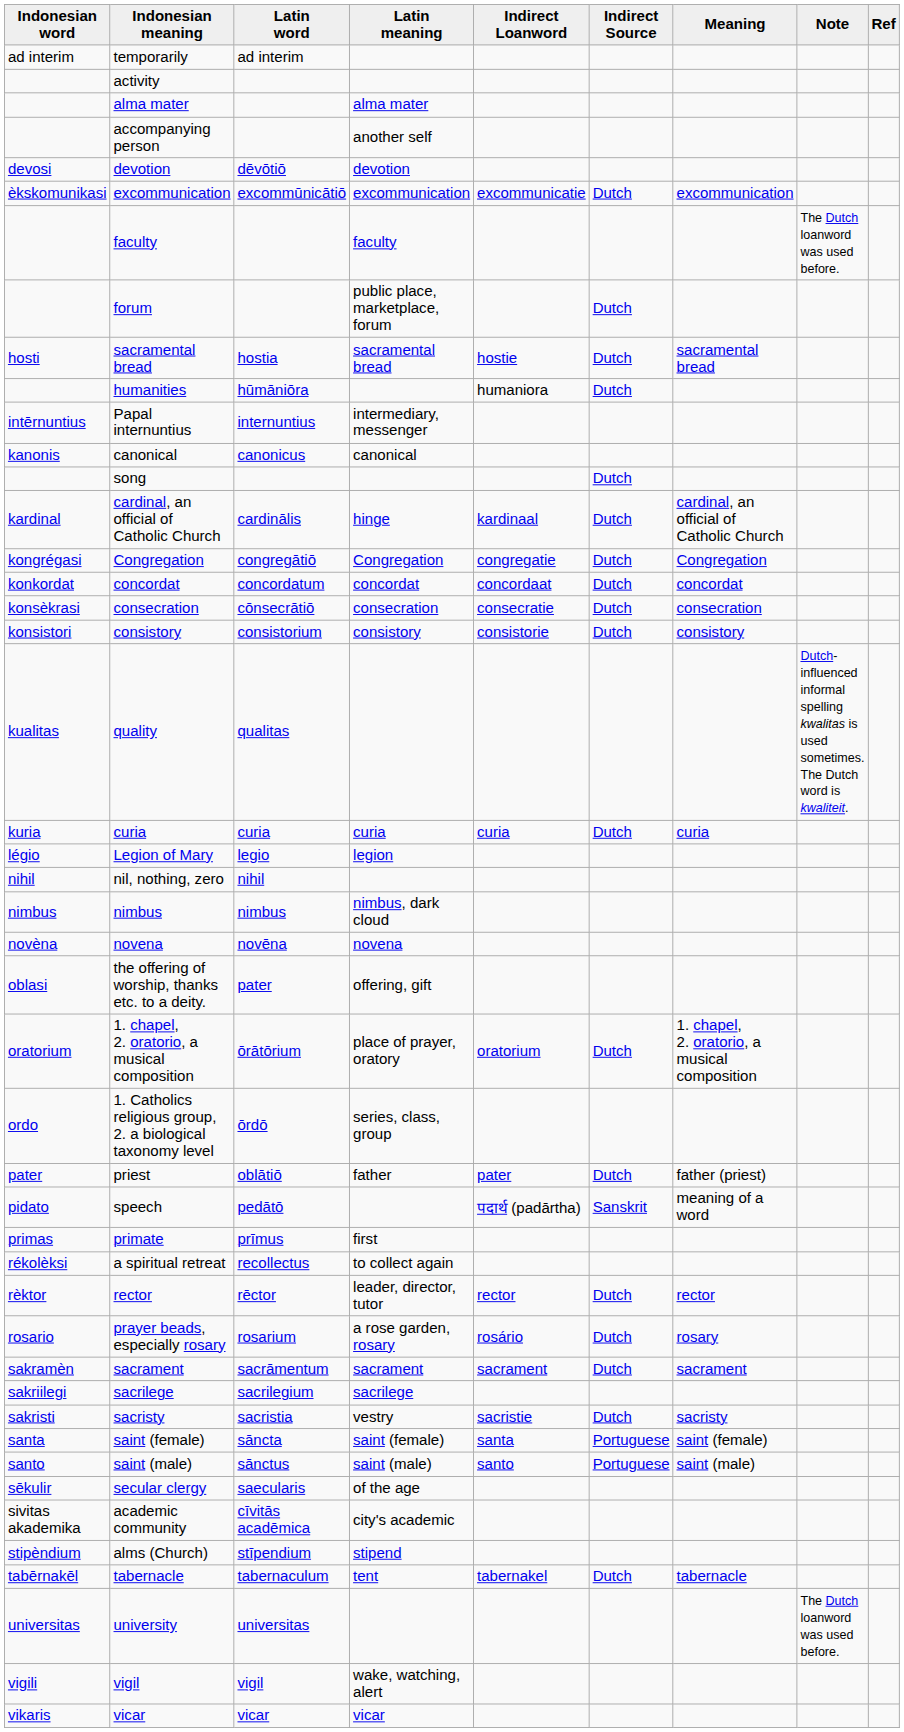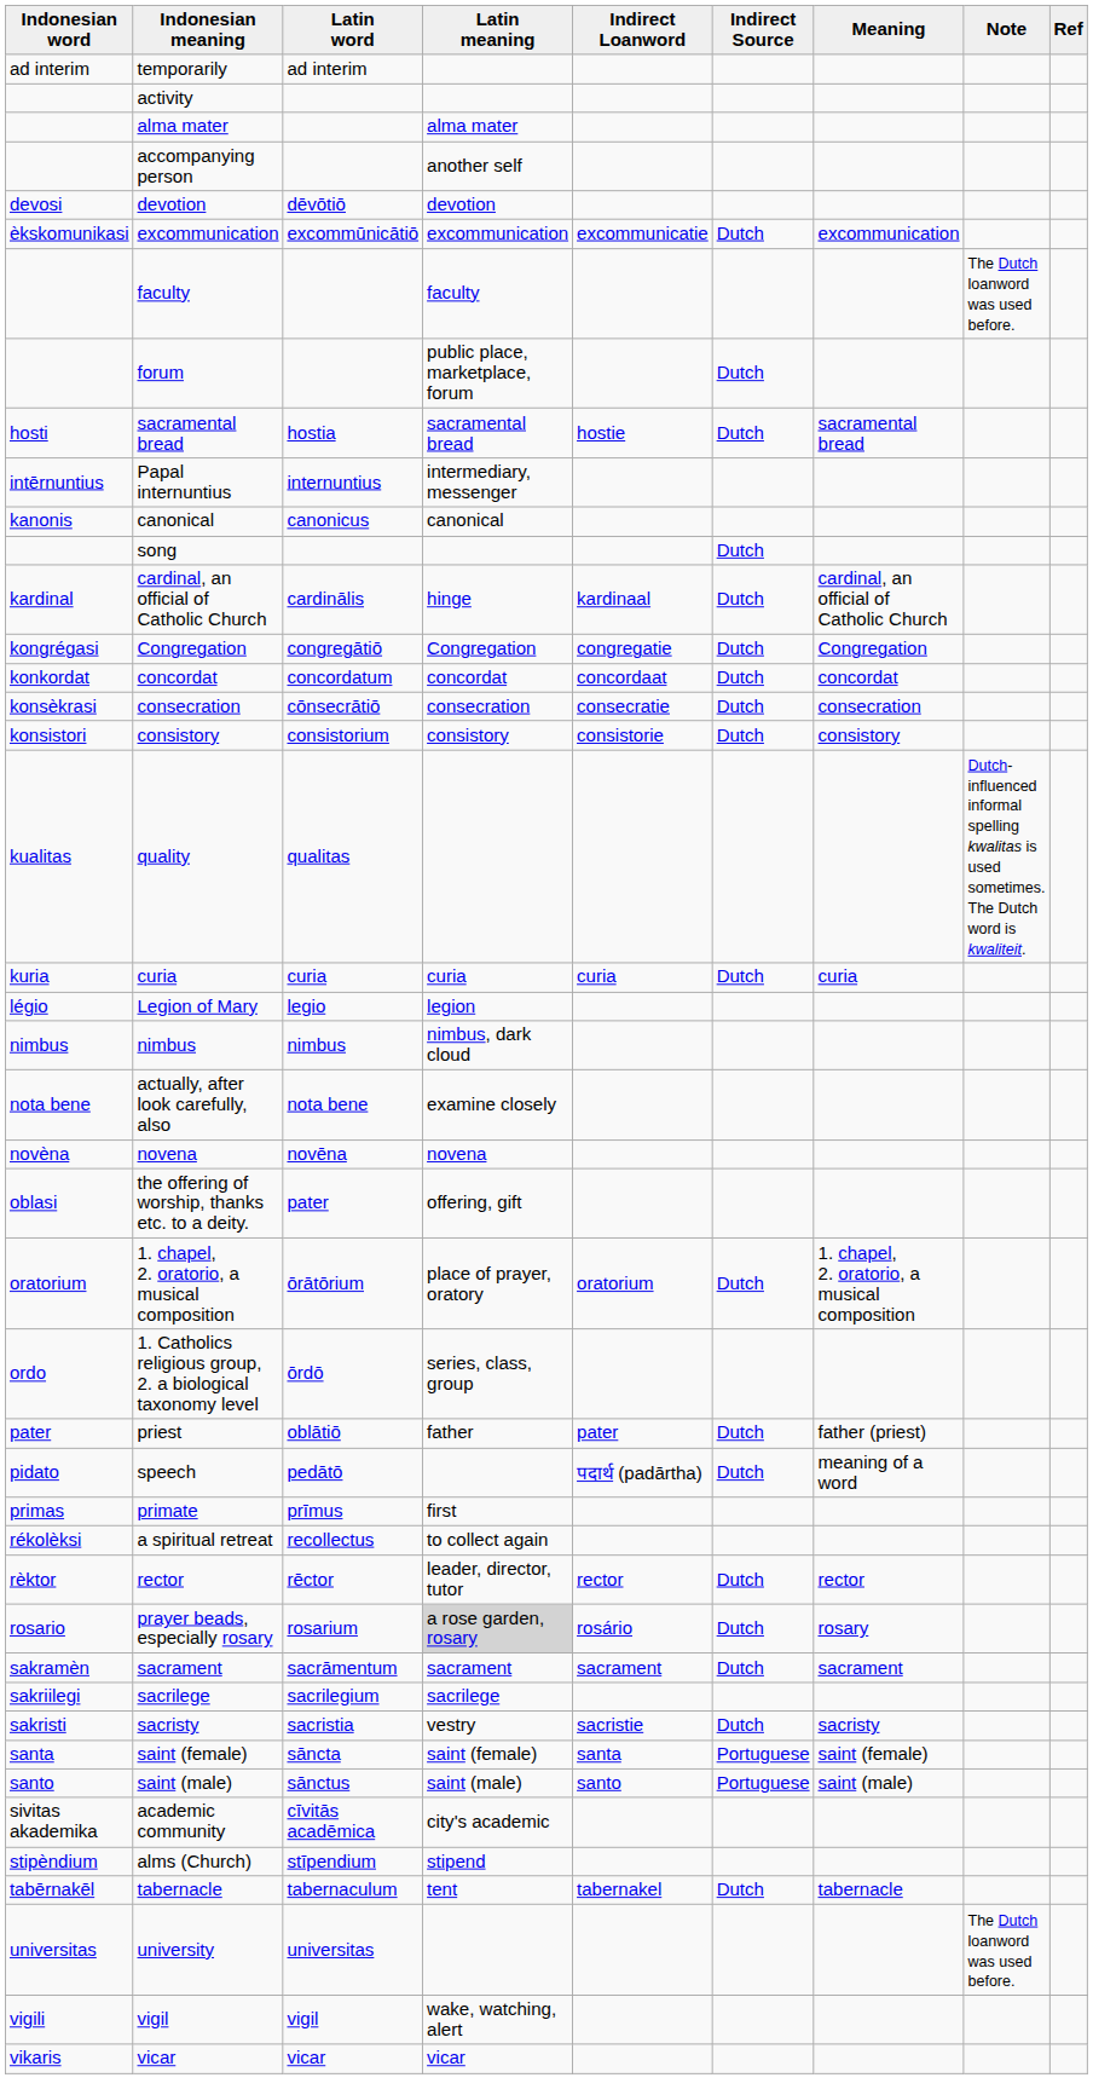 <table class="wikitable">
 <tr>
 <th style="background:#efefef;">Indonesian<br>word</th>
 <th style="background:#efefef;">Indonesian<br>meaning</th>
 <th style="background:#efefef;">Latin<br>word</th>
 <th style="background:#efefef;">Latin<br>meaning</th>
 <th style="background:#efefef;">Indirect<br>Loanword</th>
 <th style="background:#efefef;">Indirect<br>Source</th>
 <th style="background:#efefef;">Meaning</th>
 <th style="background:#efefef;">Note</th>
 <th style="background:#efefef;">Ref</th>
 </tr>
 <tr>
 <td>ad interim</td>
 <td>temporarily</td>
 <td>ad interim</td>
 <td></td>
 <td></td>
 <td></td>
 <td></td>
 <td></td>
 <td></td>
 </tr>
 <tr>
 <td></td>
 <td>activity</td>
 <td></td>
 <td></td>
 <td></td>
 <td></td>
 <td></td>
 <td></td>
 <td></td>
 </tr>
 <tr>
 <td></td>
 <td><a href='#'>alma mater</a></td>
 <td> </td>
 <td><a href='#'>alma mater</a></td>
 <td></td>
 <td></td>
 <td></td>
 <td></td>
 <td></td>
 </tr>
 <tr>
 <td></td>
 <td>accompanying person</td>
 <td></td>
 <td>another self</td>
 <td></td>
 <td></td>
 <td></td>
 <td></td>
 <td></td>
 </tr>
 <tr>
 <td><a href='#'>devosi</a></td>
 <td><a href='#'>devotion</a></td>
 <td><a href='#'>dēvōtiō</a></td>
 <td><a href='#'>devotion</a></td>
 <td></td>
 <td></td>
 <td></td>
 <td></td>
 <td></td>
 </tr>
 <tr>
 <td><a href='#'>èkskomunikasi</a></td>
 <td><a href='#'>excommunication</a></td>
 <td><a href='#'>excommūnicātiō</a></td>
 <td><a href='#'>excommunication</a></td>
 <td><a href='#'>excommunicatie</a></td>
 <td><a href='#'>Dutch</a></td>
 <td><a href='#'>excommunication</a></td>
 <td></td>
 <td></td>
 </tr>
 <tr>
 <td></td>
 <td><a href='#'>faculty</a></td>
 <td></td>
 <td><a href='#'>faculty</a></td>
 <td></td>
 <td></td>
 <td></td>
 <td><small>The <a href='#'>Dutch</a> loanword <em></em> was used before.</small></td>
 <td></td>
 </tr>
 <tr>
 <td></td>
 <td><a href='#'>forum</a></td>
 <td></td>
 <td>public place, marketplace, forum</td>
 <td></td>
 <td><a href='#'>Dutch</a></td>
 <td></td>
 <td></td>
 <td></td>
 </tr>
 <tr>
 <td><a href='#'>hosti</a></td>
 <td><a href='#'>sacramental bread</a></td>
 <td><a href='#'>hostia</a></td>
 <td><a href='#'>sacramental bread</a></td>
 <td><a href='#'>hostie</a></td>
 <td><a href='#'>Dutch</a></td>
 <td><a href='#'>sacramental bread</a></td>
-<td></td>
-<td></td>
-</tr>
-<tr>
-<td></td>
-<td><a href='#'>humanities</a></td>
-<td><a href='#'>hūmāniōra</a></td>
-<td></td>
-<td>humaniora</td>
-<td><a href='#'>Dutch</a></td>
-<td></td>
 <td></td>
 <td></td>
 </tr>
 <tr>
 <td><a href='#'>intērnuntius</a></td>
 <td>Papal internuntius</td>
 <td><a href='#'>internuntius</a></td>
 <td>intermediary, messenger</td>
 <td></td>
 <td></td>
 <td></td>
 <td></td>
 <td></td>
 </tr>
 <tr>
 <td><a href='#'>kanonis</a></td>
 <td>canonical</td>
 <td><a href='#'>canonicus</a></td>
 <td>canonical</td>
 <td></td>
 <td></td>
 <td></td>
 <td></td>
 <td></td>
 </tr>
 <tr>
 <td></td>
 <td>song</td>
 <td></td>
 <td></td>
 <td></td>
 <td><a href='#'>Dutch</a></td>
 <td></td>
 <td></td>
 <td></td>
 </tr>
 <tr>
 <td><a href='#'>kardinal</a></td>
 <td><a href='#'>cardinal</a>, an official of Catholic Church</td>
 <td><a href='#'>cardinālis</a></td>
 <td><a href='#'>hinge</a></td>
 <td><a href='#'>kardinaal</a></td>
 <td><a href='#'>Dutch</a></td>
 <td><a href='#'>cardinal</a>, an official of Catholic Church</td>
 <td></td>
 <td></td>
 </tr>
 <tr>
 <td><a href='#'>kongrégasi</a></td>
 <td><a href='#'>Congregation</a></td>
 <td><a href='#'>congregātiō</a></td>
 <td><a href='#'>Congregation</a></td>
 <td><a href='#'>congregatie</a></td>
 <td><a href='#'>Dutch</a></td>
 <td><a href='#'>Congregation</a></td>
 <td></td>
 <td></td>
 </tr>
 <tr>
 <td><a href='#'>konkordat</a></td>
 <td><a href='#'>concordat</a></td>
 <td><a href='#'>concordatum</a></td>
 <td><a href='#'>concordat</a></td>
 <td><a href='#'>concordaat</a></td>
 <td><a href='#'>Dutch</a></td>
 <td><a href='#'>concordat</a></td>
 <td></td>
 <td></td>
 </tr>
 <tr>
 <td><a href='#'>konsèkrasi</a></td>
 <td><a href='#'>consecration</a></td>
 <td><a href='#'>cōnsecrātiō</a></td>
 <td><a href='#'>consecration</a></td>
 <td><a href='#'>consecratie</a></td>
 <td><a href='#'>Dutch</a></td>
 <td><a href='#'>consecration</a></td>
 <td></td>
 <td></td>
 </tr>
 <tr>
 <td><a href='#'>konsistori</a></td>
 <td><a href='#'>consistory</a></td>
 <td><a href='#'>consistorium</a></td>
 <td><a href='#'>consistory</a></td>
 <td><a href='#'>consistorie</a></td>
 <td><a href='#'>Dutch</a></td>
 <td><a href='#'>consistory</a></td>
 <td></td>
 <td></td>
 </tr>
 <tr>
 <td><a href='#'>kualitas</a></td>
 <td><a href='#'>quality</a></td>
 <td><a href='#'>qualitas</a></td>
 <td></td>
 <td></td>
 <td></td>
 <td></td>
 <td><small><a href='#'>Dutch</a>-influenced informal spelling <em>kwalitas</em> is used sometimes. The Dutch word is <em><a href='#'>kwaliteit</a></em>.</small></td>
 <td></td>
 </tr>
 <tr>
 <td><a href='#'>kuria</a></td>
 <td><a href='#'>curia</a></td>
 <td><a href='#'>curia</a></td>
 <td><a href='#'>curia</a></td>
 <td><a href='#'>curia</a></td>
 <td><a href='#'>Dutch</a></td>
 <td><a href='#'>curia</a></td>
 <td></td>
 <td></td>
 </tr>
 <tr>
 <td><a href='#'>légio</a></td>
 <td><a href='#'>Legion of Mary</a></td>
 <td><a href='#'>legio</a></td>
 <td><a href='#'>legion</a></td>
 <td></td>
 <td></td>
 <td></td>
 <td></td>
 <td></td>
 </tr>
 <tr>
-<td><a href='#'>nihil</a></td>
-<td>nil, nothing, zero</td>
-<td><a href='#'>nihil</a></td>
-<td></td>
+<td><a href='#'>nimbus</a></td>
+<td><a href='#'>nimbus</a></td>
+<td><a href='#'>nimbus</a></td>
+<td><a href='#'>nimbus</a>, dark cloud</td>
 <td></td>
 <td></td>
 <td></td>
 <td></td>
 <td></td>
 </tr>
 <tr>
-<td><a href='#'>nimbus</a></td>
-<td><a href='#'>nimbus</a></td>
-<td><a href='#'>nimbus</a></td>
-<td><a href='#'>nimbus</a>, dark cloud</td>
+<td><a href='#'>nota bene</a></td>
+<td>actually, after look carefully, also</td>
+<td><a href='#'>nota bene</a></td>
+<td>examine closely</td>
 <td></td>
 <td></td>
 <td></td>
 <td></td>
 <td></td>
 </tr>
 <tr>
 <td><a href='#'>novèna</a></td>
 <td><a href='#'>novena</a></td>
 <td><a href='#'>novēna</a></td>
 <td><a href='#'>novena</a></td>
 <td></td>
 <td></td>
 <td></td>
 <td></td>
 <td></td>
 </tr>
 <tr>
 <td><a href='#'>oblasi</a></td>
 <td>the offering of worship, thanks etc. to a deity.</td>
 <td><a href='#'>pater</a></td>
 <td>offering, gift</td>
 <td></td>
 <td></td>
 <td></td>
 <td></td>
 <td></td>
 </tr>
 <tr>
 <td><a href='#'>oratorium</a></td>
 <td>1. <a href='#'>chapel</a>, <br>2. <a href='#'>oratorio</a>, a musical composition</td>
 <td><a href='#'>ōrātōrium</a></td>
 <td>place of prayer, oratory</td>
 <td><a href='#'>oratorium</a></td>
 <td><a href='#'>Dutch</a></td>
 <td>1. <a href='#'>chapel</a>, <br>2. <a href='#'>oratorio</a>, a musical composition</td>
 <td></td>
 <td></td>
 </tr>
 <tr>
 <td><a href='#'>ordo</a></td>
 <td>1. Catholics religious group, <br>2. a biological taxonomy level</td>
 <td><a href='#'>ōrdō</a></td>
 <td>series, class, group</td>
 <td></td>
 <td></td>
 <td></td>
 <td></td>
 <td></td>
 </tr>
 <tr>
 <td><a href='#'>pater</a></td>
 <td>priest</td>
 <td><a href='#'>oblātiō</a></td>
 <td>father</td>
 <td><a href='#'>pater</a></td>
 <td><a href='#'>Dutch</a></td>
 <td>father (priest)</td>
 <td></td>
 <td></td>
 </tr>
 <tr>
 <td><a href='#'>pidato</a></td>
 <td>speech</td>
 <td><a href='#'>pedātō</a></td>
 <td></td>
 <td><a href='#'>पदार्थ</a> (padārtha)</td>
-<td><a href='#'>Sanskrit</a></td>
+<td><a href='#'>Dutch</a></td>
 <td>meaning of a word</td>
 <td></td>
 <td></td>
 </tr>
 <tr>
 <td><a href='#'>primas</a></td>
 <td><a href='#'>primate</a></td>
 <td><a href='#'>prīmus</a></td>
 <td>first</td>
 <td></td>
 <td></td>
 <td></td>
 <td></td>
 <td></td>
 </tr>
 <tr>
 <td><a href='#'>rékolèksi</a></td>
 <td>a spiritual retreat</td>
 <td><a href='#'>recollectus</a></td>
 <td>to collect again</td>
 <td></td>
 <td></td>
 <td></td>
 <td></td>
 <td></td>
 </tr>
 <tr>
 <td><a href='#'>rèktor</a></td>
 <td><a href='#'>rector</a></td>
 <td><a href='#'>rēctor</a></td>
 <td>leader, director, tutor</td>
 <td><a href='#'>rector</a></td>
 <td><a href='#'>Dutch</a></td>
 <td><a href='#'>rector</a></td>
 <td></td>
 <td></td>
 </tr>
 <tr>
 <td><a href='#'>rosario</a></td>
 <td><a href='#'>prayer beads</a>, especially <a href='#'>rosary</a></td>
 <td><a href='#'>rosarium</a></td>
-<td>a rose garden, <a href='#'>rosary</a></td>
+<td style="background: lightgrey;">a rose garden, <a href='#'>rosary</a></td>
 <td><a href='#'>rosário</a></td>
 <td><a href='#'>Dutch</a></td>
 <td><a href='#'>rosary</a></td>
 <td></td>
 <td></td>
 </tr>
 <tr>
 <td><a href='#'>sakramèn</a></td>
 <td><a href='#'>sacrament</a></td>
 <td><a href='#'>sacrāmentum</a></td>
 <td><a href='#'>sacrament</a></td>
 <td><a href='#'>sacrament</a></td>
 <td><a href='#'>Dutch</a></td>
 <td><a href='#'>sacrament</a></td>
 <td></td>
 <td></td>
 </tr>
 <tr>
 <td><a href='#'>sakriilegi</a></td>
 <td><a href='#'>sacrilege</a></td>
 <td><a href='#'>sacrilegium</a></td>
 <td><a href='#'>sacrilege</a></td>
 <td></td>
 <td></td>
 <td></td>
 <td></td>
 <td></td>
 </tr>
 <tr>
 <td><a href='#'>sakristi</a></td>
 <td><a href='#'>sacristy</a></td>
 <td><a href='#'>sacristia</a></td>
 <td>vestry</td>
 <td><a href='#'>sacristie</a></td>
 <td><a href='#'>Dutch</a></td>
 <td><a href='#'>sacristy</a></td>
 <td></td>
 <td></td>
 </tr>
 <tr>
 <td><a href='#'>santa</a></td>
 <td><a href='#'>saint</a> (female)</td>
 <td><a href='#'>sāncta</a></td>
 <td><a href='#'>saint</a> (female)</td>
 <td><a href='#'>santa</a></td>
 <td><a href='#'>Portuguese</a></td>
 <td><a href='#'>saint</a> (female)</td>
 <td></td>
 <td></td>
 </tr>
 <tr>
 <td><a href='#'>santo</a></td>
 <td><a href='#'>saint</a> (male)</td>
 <td><a href='#'>sānctus</a></td>
 <td><a href='#'>saint</a> (male)</td>
 <td><a href='#'>santo</a></td>
 <td><a href='#'>Portuguese</a></td>
 <td><a href='#'>saint</a> (male)</td>
-<td></td>
-<td></td>
-</tr>
-<tr>
-<td><a href='#'>sēkulir</a></td>
-<td><a href='#'>secular clergy</a></td>
-<td><a href='#'>saecularis</a></td>
-<td>of the age</td>
-<td></td>
-<td></td>
-<td></td>
 <td></td>
 <td></td>
 </tr>
 <tr>
 <td>sivitas akademika</td>
 <td>academic community</td>
 <td><a href='#'>cīvitās</a> <a href='#'>acadēmica</a></td>
 <td>city's academic</td>
 <td></td>
 <td></td>
 <td></td>
 <td></td>
 <td></td>
 </tr>
 <tr>
 <td><a href='#'>stipèndium</a></td>
 <td>alms (Church)</td>
 <td><a href='#'>stīpendium</a></td>
 <td><a href='#'>stipend</a></td>
 <td></td>
 <td></td>
 <td></td>
 <td></td>
 <td></td>
 </tr>
 <tr>
 <td><a href='#'>tabērnakēl</a></td>
 <td><a href='#'>tabernacle</a></td>
 <td><a href='#'>tabernaculum</a></td>
 <td><a href='#'>tent</a></td>
 <td><a href='#'>tabernakel</a></td>
 <td><a href='#'>Dutch</a></td>
 <td><a href='#'>tabernacle</a></td>
 <td></td>
 <td></td>
 </tr>
 <tr>
 <td><a href='#'>universitas</a></td>
 <td><a href='#'>university</a></td>
 <td><a href='#'>universitas</a></td>
 <td></td>
 <td></td>
 <td></td>
 <td></td>
 <td><small>The <a href='#'>Dutch</a> loanword <em></em> was used before.</small></td>
 <td></td>
 </tr>
 <tr>
 <td><a href='#'>vigili</a></td>
 <td><a href='#'>vigil</a></td>
 <td><a href='#'>vigil</a></td>
 <td>wake, watching, alert</td>
 <td></td>
 <td></td>
 <td></td>
 <td></td>
 <td></td>
 </tr>
 <tr>
 <td><a href='#'>vikaris</a></td>
 <td><a href='#'>vicar</a></td>
 <td><a href='#'>vicar</a></td>
 <td><a href='#'>vicar</a></td>
 <td></td>
 <td></td>
 <td></td>
 <td></td>
 <td></td>
 </tr>
 </table>
